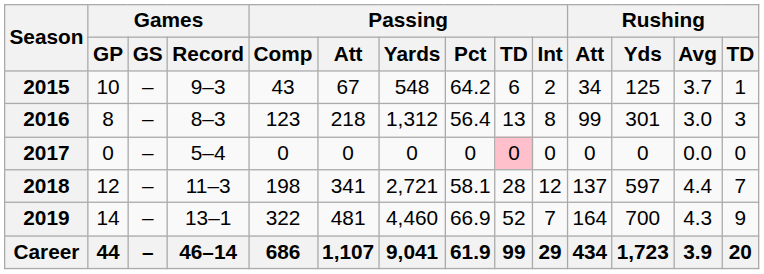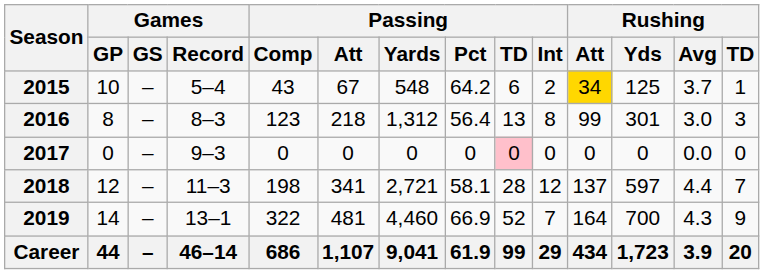 <table class=wikitable style="text-align:center;">
 <tr>
 <th rowspan="2">Season</th>
 <th colspan="3">Games</th>
 <th colspan="6">Passing</th>
 <th colspan="4">Rushing</th>
 </tr>
 <tr>
 <th>GP</th>
 <th>GS</th>
 <th>Record</th>
 <th>Comp</th>
 <th>Att</th>
 <th>Yards</th>
 <th>Pct</th>
 <th>TD</th>
 <th>Int</th>
 <th>Att</th>
 <th>Yds</th>
 <th>Avg</th>
 <th>TD</th>
 </tr>
 <tr>
 <th>2015</th>
 <td>10</td>
 <td>–</td>
-<td>9–3</td>
+<td>5–4</td>
 <td>43</td>
 <td>67</td>
 <td>548</td>
 <td>64.2</td>
 <td>6</td>
 <td>2</td>
-<td>34</td>
+<td style="background: gold;">34</td>
 <td>125</td>
 <td>3.7</td>
 <td>1</td>
 </tr>
 <tr>
 <th>2016</th>
 <td>8</td>
 <td>–</td>
 <td>8–3</td>
 <td>123</td>
 <td>218</td>
 <td>1,312</td>
 <td>56.4</td>
 <td>13</td>
 <td>8</td>
 <td>99</td>
 <td>301</td>
 <td>3.0</td>
 <td>3</td>
 </tr>
 <tr>
 <th>2017</th>
 <td>0</td>
 <td>–</td>
-<td>5–4</td>
+<td>9–3</td>
 <td>0</td>
 <td>0</td>
 <td>0</td>
 <td>0</td>
 <td style="background: pink;">0</td>
 <td>0</td>
 <td>0</td>
 <td>0</td>
 <td>0.0</td>
 <td>0</td>
 </tr>
 <tr>
 <th>2018</th>
 <td>12</td>
 <td>–</td>
 <td>11–3</td>
 <td>198</td>
 <td>341</td>
 <td>2,721</td>
 <td>58.1</td>
 <td>28</td>
 <td>12</td>
 <td>137</td>
 <td>597</td>
 <td>4.4</td>
 <td>7</td>
 </tr>
 <tr>
 <th>2019</th>
 <td>14</td>
 <td>–</td>
 <td>13–1</td>
 <td>322</td>
 <td>481</td>
 <td>4,460</td>
 <td>66.9</td>
 <td>52</td>
 <td>7</td>
 <td>164</td>
 <td>700</td>
 <td>4.3</td>
 <td>9</td>
 </tr>
 <tr>
 <th>Career</th>
 <th>44</th>
 <th>–</th>
 <th>46–14</th>
 <th>686</th>
 <th>1,107</th>
 <th>9,041</th>
 <th>61.9</th>
 <th>99</th>
 <th>29</th>
 <th>434</th>
 <th>1,723</th>
 <th>3.9</th>
 <th>20</th>
 </tr>
 </table>
